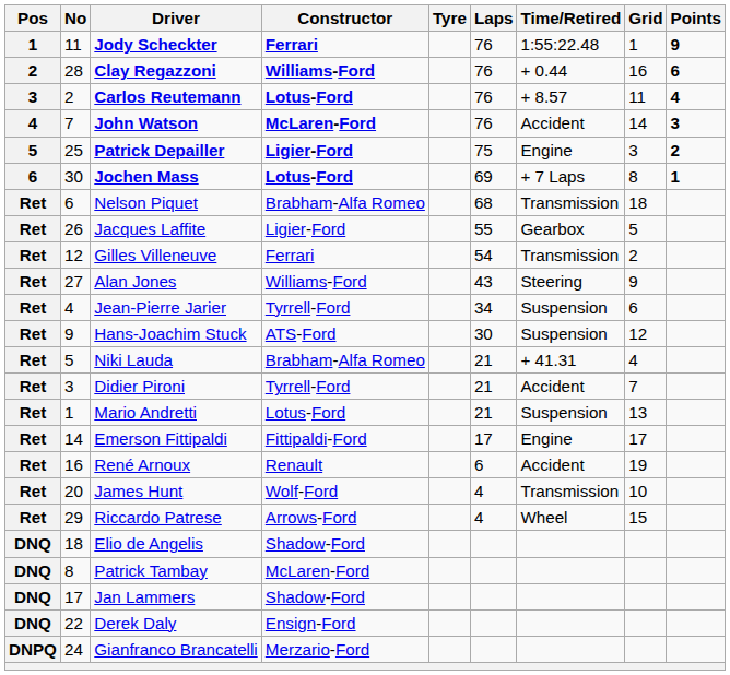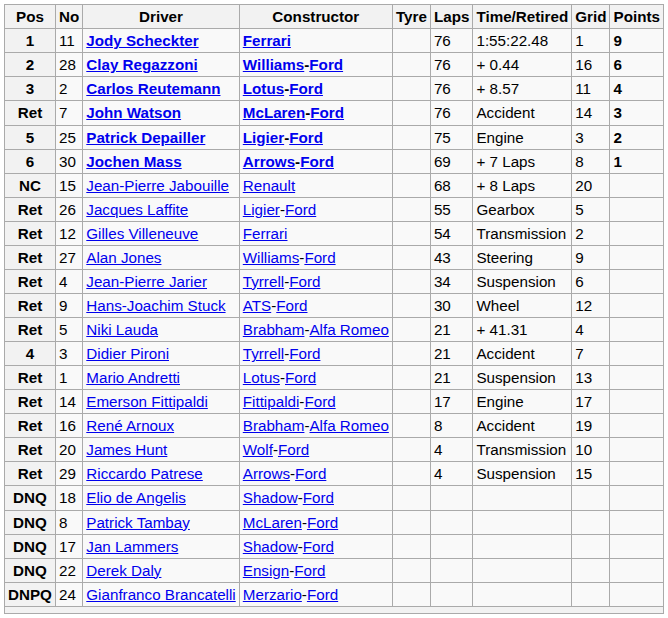 <table class="wikitable" style="font-size: 95%;">
 <tr>
 <th>Pos</th>
 <th>No</th>
 <th>Driver</th>
 <th>Constructor</th>
 <th>Tyre</th>
 <th>Laps</th>
 <th>Time/Retired</th>
 <th>Grid</th>
 <th>Points</th>
 </tr>
 <tr>
 <th>1</th>
 <td>11</td>
 <td> <strong><a href='#'>Jody Scheckter</a></strong></td>
 <td><strong><a href='#'>Ferrari</a></strong></td>
 <td></td>
 <td>76</td>
 <td>1:55:22.48</td>
 <td>1</td>
 <td><strong>9</strong></td>
 </tr>
 <tr>
 <th>2</th>
 <td>28</td>
 <td> <strong><a href='#'>Clay Regazzoni</a></strong></td>
 <td><strong><a href='#'>Williams</a>-<a href='#'>Ford</a></strong></td>
 <td></td>
 <td>76</td>
 <td>+ 0.44</td>
 <td>16</td>
 <td><strong>6</strong></td>
 </tr>
 <tr>
 <th>3</th>
 <td>2</td>
 <td> <strong><a href='#'>Carlos Reutemann</a></strong></td>
 <td><strong><a href='#'>Lotus</a>-<a href='#'>Ford</a></strong></td>
 <td></td>
 <td>76</td>
 <td>+ 8.57</td>
 <td>11</td>
 <td><strong>4</strong></td>
 </tr>
 <tr>
-<th>4</th>
+<th>Ret</th>
 <td>7</td>
 <td> <strong><a href='#'>John Watson</a></strong></td>
 <td><strong><a href='#'>McLaren</a>-<a href='#'>Ford</a></strong></td>
 <td></td>
 <td>76</td>
 <td>Accident</td>
 <td>14</td>
 <td><strong>3</strong></td>
 </tr>
 <tr>
 <th>5</th>
 <td>25</td>
 <td> <strong><a href='#'>Patrick Depailler</a></strong></td>
 <td><strong><a href='#'>Ligier</a>-<a href='#'>Ford</a></strong></td>
 <td></td>
 <td>75</td>
 <td>Engine</td>
 <td>3</td>
 <td><strong>2</strong></td>
 </tr>
 <tr>
 <th>6</th>
 <td>30</td>
 <td> <strong><a href='#'>Jochen Mass</a></strong></td>
-<td><strong><a href='#'>Lotus</a>-<a href='#'>Ford</a></strong></td>
+<td><strong><a href='#'>Arrows</a>-<a href='#'>Ford</a></strong></td>
 <td></td>
 <td>69</td>
 <td>+ 7 Laps</td>
 <td>8</td>
 <td><strong>1</strong></td>
 </tr>
 <tr>
-<th>Ret</th>
-<td>6</td>
-<td> <a href='#'>Nelson Piquet</a></td>
-<td><a href='#'>Brabham</a>-<a href='#'>Alfa Romeo</a></td>
+<th>NC</th>
+<td>15</td>
+<td> <a href='#'>Jean-Pierre Jabouille</a></td>
+<td><a href='#'>Renault</a></td>
 <td></td>
 <td>68</td>
-<td>Transmission</td>
-<td>18</td>
+<td>+ 8 Laps</td>
+<td>20</td>
 <td></td>
 </tr>
 <tr>
 <th>Ret</th>
 <td>26</td>
 <td> <a href='#'>Jacques Laffite</a></td>
 <td><a href='#'>Ligier</a>-<a href='#'>Ford</a></td>
 <td></td>
 <td>55</td>
 <td>Gearbox</td>
 <td>5</td>
 <td></td>
 </tr>
 <tr>
 <th>Ret</th>
 <td>12</td>
 <td> <a href='#'>Gilles Villeneuve</a></td>
 <td><a href='#'>Ferrari</a></td>
 <td></td>
 <td>54</td>
 <td>Transmission</td>
 <td>2</td>
 <td></td>
 </tr>
 <tr>
 <th>Ret</th>
 <td>27</td>
 <td> <a href='#'>Alan Jones</a></td>
 <td><a href='#'>Williams</a>-<a href='#'>Ford</a></td>
 <td></td>
 <td>43</td>
 <td>Steering</td>
 <td>9</td>
 <td></td>
 </tr>
 <tr>
 <th>Ret</th>
 <td>4</td>
 <td> <a href='#'>Jean-Pierre Jarier</a></td>
 <td><a href='#'>Tyrrell</a>-<a href='#'>Ford</a></td>
 <td></td>
 <td>34</td>
 <td>Suspension</td>
 <td>6</td>
 <td></td>
 </tr>
 <tr>
 <th>Ret</th>
 <td>9</td>
 <td> <a href='#'>Hans-Joachim Stuck</a></td>
 <td><a href='#'>ATS</a>-<a href='#'>Ford</a></td>
 <td></td>
 <td>30</td>
-<td>Suspension</td>
+<td>Wheel</td>
 <td>12</td>
 <td></td>
 </tr>
 <tr>
 <th>Ret</th>
 <td>5</td>
 <td> <a href='#'>Niki Lauda</a></td>
 <td><a href='#'>Brabham</a>-<a href='#'>Alfa Romeo</a></td>
 <td></td>
 <td>21</td>
 <td>+ 41.31</td>
 <td>4</td>
 <td></td>
 </tr>
 <tr>
-<th>Ret</th>
+<th>4</th>
 <td>3</td>
 <td> <a href='#'>Didier Pironi</a></td>
 <td><a href='#'>Tyrrell</a>-<a href='#'>Ford</a></td>
 <td></td>
 <td>21</td>
 <td>Accident</td>
 <td>7</td>
 <td></td>
 </tr>
 <tr>
 <th>Ret</th>
 <td>1</td>
 <td> <a href='#'>Mario Andretti</a></td>
 <td><a href='#'>Lotus</a>-<a href='#'>Ford</a></td>
 <td></td>
 <td>21</td>
 <td>Suspension</td>
 <td>13</td>
 <td></td>
 </tr>
 <tr>
 <th>Ret</th>
 <td>14</td>
 <td> <a href='#'>Emerson Fittipaldi</a></td>
 <td><a href='#'>Fittipaldi</a>-<a href='#'>Ford</a></td>
 <td></td>
 <td>17</td>
 <td>Engine</td>
 <td>17</td>
 <td></td>
 </tr>
 <tr>
 <th>Ret</th>
 <td>16</td>
 <td> <a href='#'>René Arnoux</a></td>
-<td><a href='#'>Renault</a></td>
+<td><a href='#'>Brabham</a>-<a href='#'>Alfa Romeo</a></td>
 <td></td>
-<td>6</td>
+<td>8</td>
 <td>Accident</td>
 <td>19</td>
 <td></td>
 </tr>
 <tr>
 <th>Ret</th>
 <td>20</td>
 <td> <a href='#'>James Hunt</a></td>
 <td><a href='#'>Wolf</a>-<a href='#'>Ford</a></td>
 <td></td>
 <td>4</td>
 <td>Transmission</td>
 <td>10</td>
 <td></td>
 </tr>
 <tr>
 <th>Ret</th>
 <td>29</td>
 <td> <a href='#'>Riccardo Patrese</a></td>
 <td><a href='#'>Arrows</a>-<a href='#'>Ford</a></td>
 <td></td>
 <td>4</td>
-<td>Wheel</td>
+<td>Suspension</td>
 <td>15</td>
 <td></td>
 </tr>
 <tr>
 <th>DNQ</th>
 <td>18</td>
 <td> <a href='#'>Elio de Angelis</a></td>
 <td><a href='#'>Shadow</a>-<a href='#'>Ford</a></td>
 <td></td>
 <td></td>
 <td></td>
 <td></td>
 <td></td>
 </tr>
 <tr>
 <th>DNQ</th>
 <td>8</td>
 <td> <a href='#'>Patrick Tambay</a></td>
 <td><a href='#'>McLaren</a>-<a href='#'>Ford</a></td>
 <td></td>
 <td></td>
 <td></td>
 <td></td>
 <td></td>
 </tr>
 <tr>
 <th>DNQ</th>
 <td>17</td>
 <td> <a href='#'>Jan Lammers</a></td>
 <td><a href='#'>Shadow</a>-<a href='#'>Ford</a></td>
 <td></td>
 <td></td>
 <td></td>
 <td></td>
 <td></td>
 </tr>
 <tr>
 <th>DNQ</th>
 <td>22</td>
 <td> <a href='#'>Derek Daly</a></td>
 <td><a href='#'>Ensign</a>-<a href='#'>Ford</a></td>
 <td></td>
 <td></td>
 <td></td>
 <td></td>
 <td></td>
 </tr>
 <tr>
 <th>DNPQ</th>
 <td>24</td>
 <td> <a href='#'>Gianfranco Brancatelli</a></td>
 <td><a href='#'>Merzario</a>-<a href='#'>Ford</a></td>
 <td></td>
 <td></td>
 <td></td>
 <td></td>
 <td></td>
 </tr>
 <tr>
 <th colspan="9"></th>
 </tr>
 </table>
